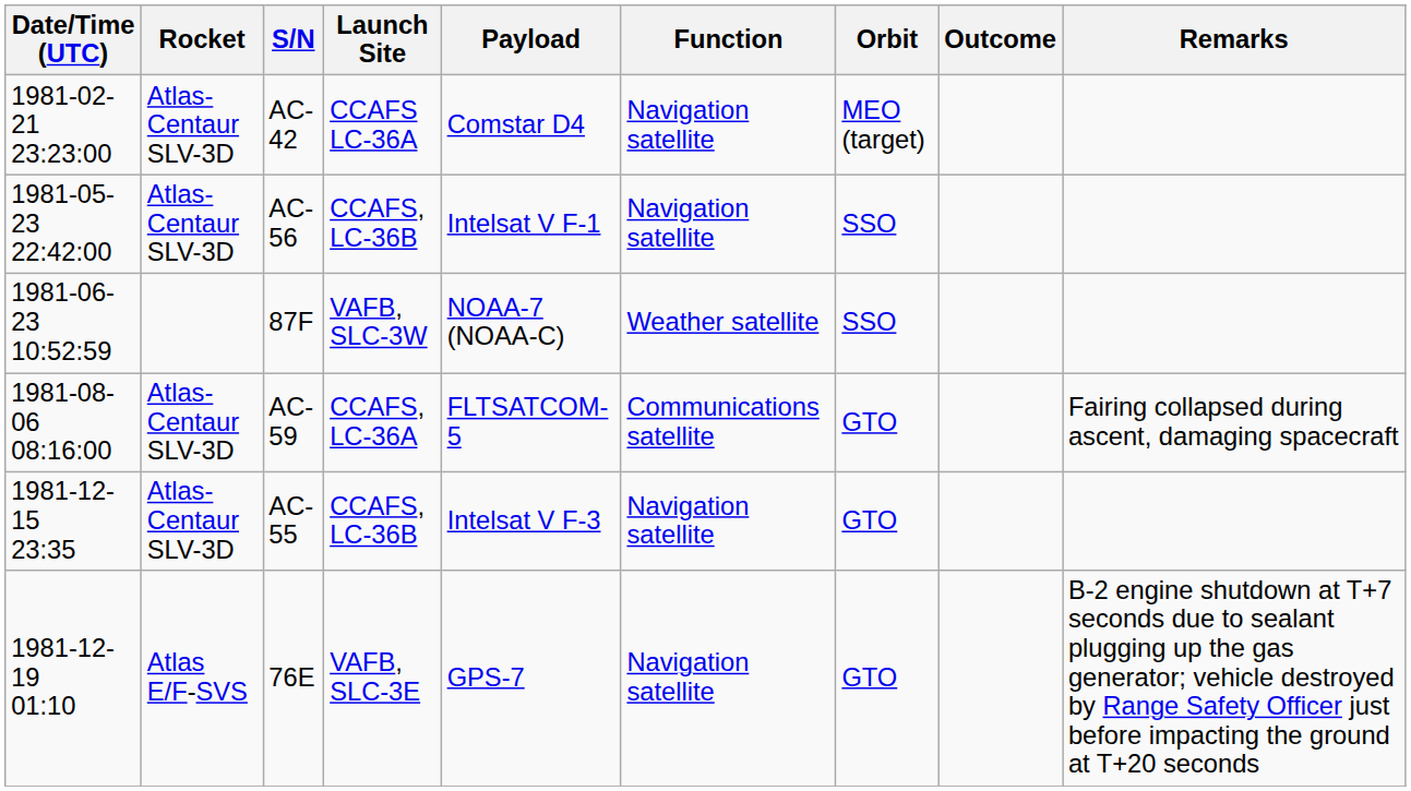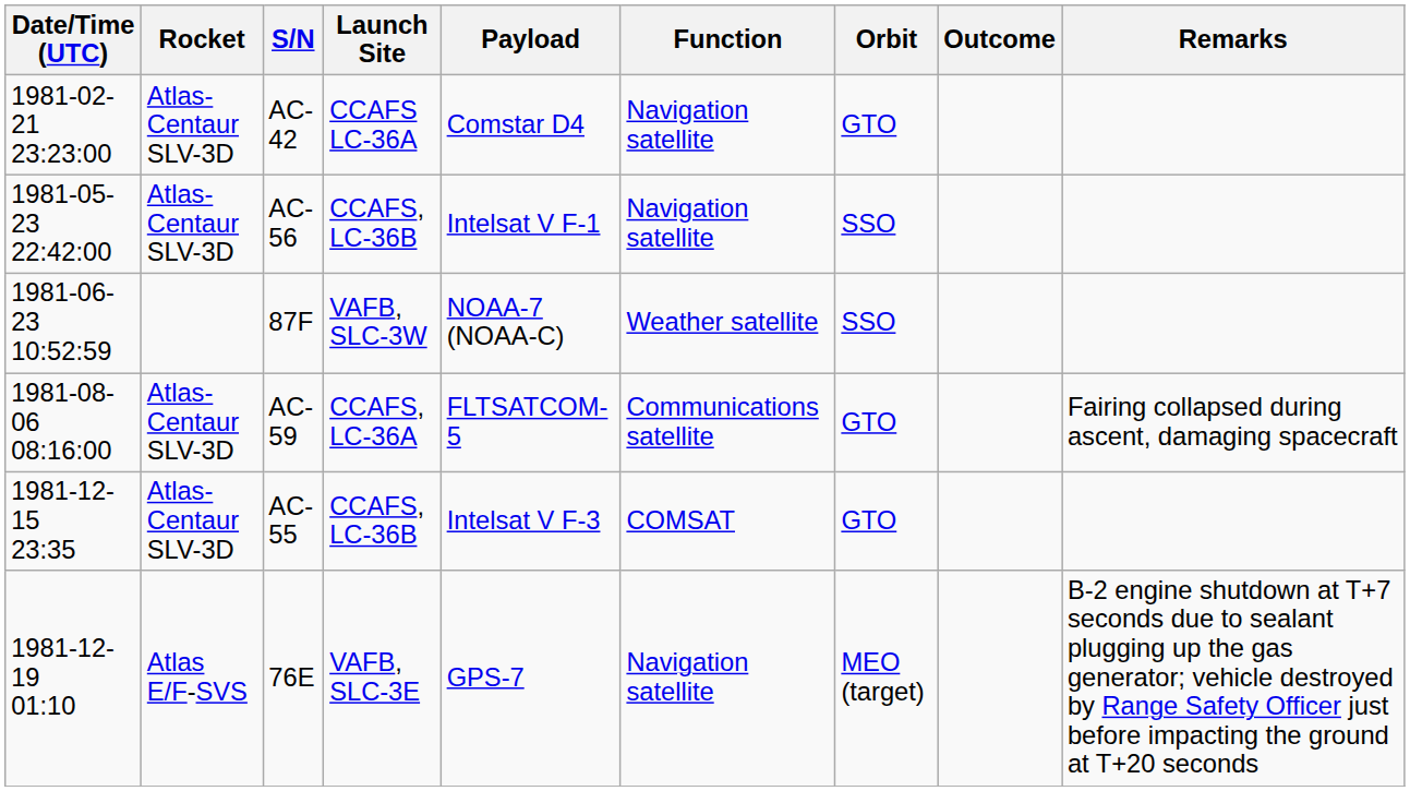 <table class="wikitable" style="margin: 1em 1em 1em 0";>
 <tr>
 <th>Date/Time<br>(<a href='#'>UTC</a>)</th>
 <th>Rocket</th>
 <th><a href='#'>S/N</a></th>
 <th>Launch Site</th>
 <th>Payload</th>
 <th>Function</th>
 <th>Orbit</th>
 <th>Outcome</th>
 <th>Remarks</th>
 </tr>
 <tr>
 <td>1981-02-21<br>23:23:00</td>
 <td><a href='#'>Atlas-Centaur</a> SLV-3D</td>
 <td>AC-42</td>
 <td><a href='#'>CCAFS</a> <a href='#'>LC-36A</a></td>
 <td><a href='#'>Comstar D4</a></td>
 <td><a href='#'>Navigation satellite</a></td>
-<td><a href='#'>MEO</a> (target)</td>
+<td><a href='#'>GTO</a></td>
 <td></td>
 <td></td>
 </tr>
 <tr>
 <td>1981-05-23<br>22:42:00</td>
 <td><a href='#'>Atlas-Centaur</a> SLV-3D</td>
 <td>AC-56</td>
 <td><a href='#'>CCAFS</a>, <a href='#'>LC-36B</a></td>
 <td><a href='#'>Intelsat V F-1</a></td>
 <td><a href='#'>Navigation satellite</a></td>
 <td><a href='#'>SSO</a></td>
 <td></td>
 <td></td>
 </tr>
 <tr>
 <td>1981-06-23<br>10:52:59</td>
 <td></td>
 <td>87F</td>
 <td><a href='#'>VAFB</a>, <a href='#'>SLC-3W</a></td>
 <td><a href='#'>NOAA-7</a> (NOAA-C)</td>
 <td><a href='#'>Weather satellite</a></td>
 <td><a href='#'>SSO</a></td>
 <td></td>
 <td></td>
 </tr>
 <tr>
 <td>1981-08-06<br>08:16:00</td>
 <td><a href='#'>Atlas-Centaur</a> SLV-3D</td>
 <td>AC-59</td>
 <td><a href='#'>CCAFS</a>, <a href='#'>LC-36A</a></td>
 <td><a href='#'>FLTSATCOM-5</a></td>
 <td><a href='#'>Communications satellite</a></td>
 <td><a href='#'>GTO</a></td>
 <td></td>
 <td>Fairing collapsed during ascent, damaging spacecraft</td>
 </tr>
 <tr>
 <td>1981-12-15<br>23:35</td>
 <td><a href='#'>Atlas-Centaur</a> SLV-3D</td>
 <td>AC-55</td>
 <td><a href='#'>CCAFS</a>, <a href='#'>LC-36B</a></td>
 <td><a href='#'>Intelsat V F-3</a></td>
-<td><a href='#'>Navigation satellite</a></td>
+<td><a href='#'>COMSAT</a></td>
 <td><a href='#'>GTO</a></td>
 <td></td>
 <td></td>
 </tr>
 <tr>
 <td>1981-12-19<br>01:10</td>
 <td><a href='#'>Atlas E/F</a>-<a href='#'>SVS</a></td>
 <td>76E</td>
 <td><a href='#'>VAFB</a>, <a href='#'>SLC-3E</a></td>
 <td><a href='#'>GPS-7</a></td>
 <td><a href='#'>Navigation satellite</a></td>
-<td><a href='#'>GTO</a></td>
+<td><a href='#'>MEO</a> (target)</td>
 <td></td>
 <td>B-2 engine shutdown at T+7 seconds due to sealant plugging up the gas generator; vehicle destroyed by <a href='#'>Range Safety Officer</a> just before impacting the ground at T+20 seconds</td>
 </tr>
 <tr>
 </tr>
 </table>
